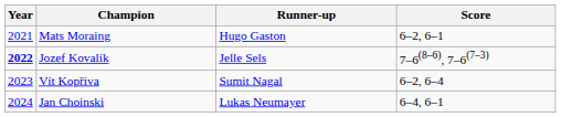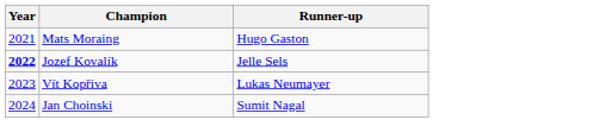 <table class="wikitable" style="font-size:90%">
 <tr>
 <th>Year</th>
 <th width="200">Champion</th>
 <th width="200">Runner-up</th>
-<th width="175">Score</th>
 </tr>
 <tr>
 <td><a href='#'>2021</a></td>
 <td> <a href='#'>Mats Moraing</a></td>
 <td> <a href='#'>Hugo Gaston</a></td>
-<td>6–2, 6–1</td>
 </tr>
 <tr>
 <td><strong><a href='#'>2022</a></strong></td>
 <td> <a href='#'>Jozef Kovalík</a></td>
 <td> <a href='#'>Jelle Sels</a></td>
-<td>7–6<sup>(8–6)</sup>, 7–6<sup>(7–3)</sup></td>
 </tr>
 <tr>
 <td><a href='#'>2023</a></td>
 <td> <a href='#'>Vít Kopřiva</a></td>
-<td> <a href='#'>Sumit Nagal</a></td>
-<td>6–2, 6–4</td>
+<td> <a href='#'>Lukas Neumayer</a></td>
 </tr>
 <tr>
 <td><a href='#'>2024</a></td>
 <td> <a href='#'>Jan Choinski</a></td>
-<td> <a href='#'>Lukas Neumayer</a></td>
-<td>6–4, 6–1</td>
+<td> <a href='#'>Sumit Nagal</a></td>
 </tr>
 </table>
